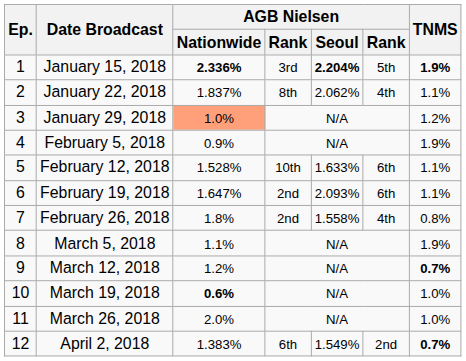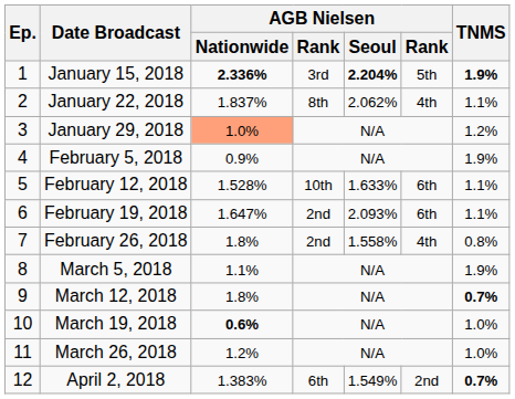 <table class="wikitable" style="text-align:center;">
 <tr>
 <th rowspan="2">Ep.</th>
 <th rowspan="2">Date Broadcast</th>
 <th colspan="4">AGB Nielsen</th>
 <th rowspan="2">TNMS</th>
 </tr>
 <tr>
 <th>Nationwide</th>
 <th>Rank</th>
 <th>Seoul</th>
 <th>Rank</th>
 </tr>
 <tr>
 <td>1</td>
 <td>January 15, 2018</td>
 <td><span><strong><small>2.336%</small></strong></span></td>
 <td><small>3rd</small></td>
 <td><span><strong><small>2.204%</small></strong></span></td>
 <td><small>5th</small></td>
 <td><span><strong><small>1.9%</small></strong></span></td>
 </tr>
 <tr>
 <td>2</td>
 <td>January 22, 2018</td>
 <td><small>1.837%</small></td>
 <td><small>8th</small></td>
 <td><small>2.062%</small></td>
 <td><small>4th</small></td>
 <td><small>1.1%</small></td>
 </tr>
 <tr>
 <td>3</td>
 <td>January 29, 2018</td>
 <td style="background: lightsalmon;"><small>1.0%</small></td>
 <td colspan="3"><small>N/A</small></td>
 <td><small>1.2%</small></td>
 </tr>
 <tr>
 <td>4</td>
 <td>February 5, 2018</td>
 <td><small>0.9%</small></td>
 <td colspan="3"><small>N/A</small></td>
 <td><small>1.9%</small></td>
 </tr>
 <tr>
 <td>5</td>
 <td>February 12, 2018</td>
 <td><small>1.528%</small></td>
 <td><small>10th</small></td>
 <td><small>1.633%</small></td>
 <td><small>6th</small></td>
 <td><small>1.1%</small></td>
 </tr>
 <tr>
 <td>6</td>
 <td>February 19, 2018</td>
 <td><small>1.647%</small></td>
 <td><small>2nd</small></td>
 <td><small>2.093%</small></td>
 <td><small>6th</small></td>
 <td><small>1.1%</small></td>
 </tr>
 <tr>
 <td>7</td>
 <td>February 26, 2018</td>
 <td><small>1.8%</small></td>
 <td><small>2nd</small></td>
 <td><small>1.558%</small></td>
 <td><small>4th</small></td>
 <td><small>0.8%</small></td>
 </tr>
 <tr>
 <td>8</td>
 <td>March 5, 2018</td>
 <td><small>1.1%</small></td>
 <td colspan="3"><small>N/A</small></td>
 <td><small>1.9%</small></td>
 </tr>
 <tr>
 <td>9</td>
 <td>March 12, 2018</td>
-<td><small>1.2%</small></td>
+<td><small>1.8%</small></td>
 <td colspan="3"><small>N/A</small></td>
 <td><strong><span><small>0.7%</small></span></strong></td>
 </tr>
 <tr>
 <td>10</td>
 <td>March 19, 2018</td>
 <td><strong><span><small>0.6%</small></span></strong></td>
 <td colspan="3"><small>N/A</small></td>
 <td><small>1.0%</small></td>
 </tr>
 <tr>
 <td>11</td>
 <td>March 26, 2018</td>
-<td><small>2.0%</small></td>
+<td><small>1.2%</small></td>
 <td colspan="3"><small>N/A</small></td>
 <td><small>1.0%</small></td>
 </tr>
 <tr>
 <td>12</td>
 <td>April 2, 2018</td>
 <td><small>1.383%</small></td>
 <td><small>6th</small></td>
 <td><small>1.549%</small></td>
 <td><small>2nd</small></td>
 <td><strong><span><small>0.7%</small></span></strong></td>
 </tr>
 </table>
